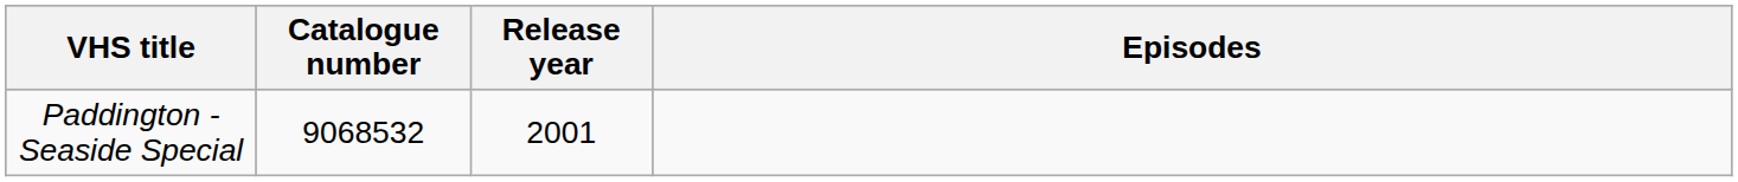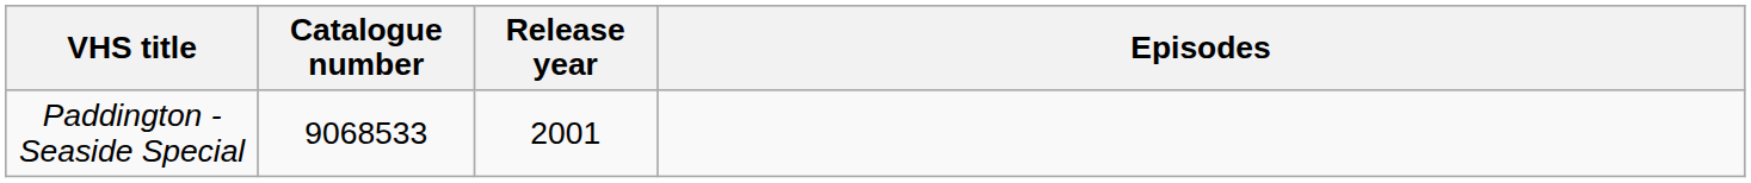 <table class="wikitable" style="text-align:center; width:100%;">
 <tr>
 <th style="width:08%;">VHS title</th>
 <th style="width:05%;">Catalogue number</th>
 <th style="width:05%;">Release year</th>
 <th style="width:40%;">Episodes</th>
 </tr>
 <tr>
 <td><em>Paddington -<br>Seaside Special</em></td>
-<td>9068532</td>
+<td>9068533</td>
 <td>2001</td>
 <td></td>
 </tr>
 </table>
